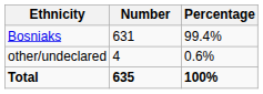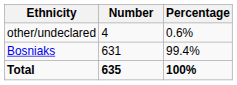 <table class="wikitable">
 <tr>
 <th width="100px">Ethnicity</th>
 <th width="80px">Number</th>
 <th width="80px">Percentage</th>
 </tr>
 <tr>
+<td>other/undeclared</td>
+<td>4</td>
+<td>0.6%</td>
+</tr>
+<tr>
 <td><a href='#'>Bosniaks</a></td>
 <td>631</td>
 <td>99.4%</td>
-</tr>
-<tr>
-<td>other/undeclared</td>
-<td>4</td>
-<td>0.6%</td>
 </tr>
 <tr>
 <td><strong>Total</strong></td>
 <td><strong>635</strong></td>
 <td><strong>100%</strong></td>
 </tr>
 </table>
